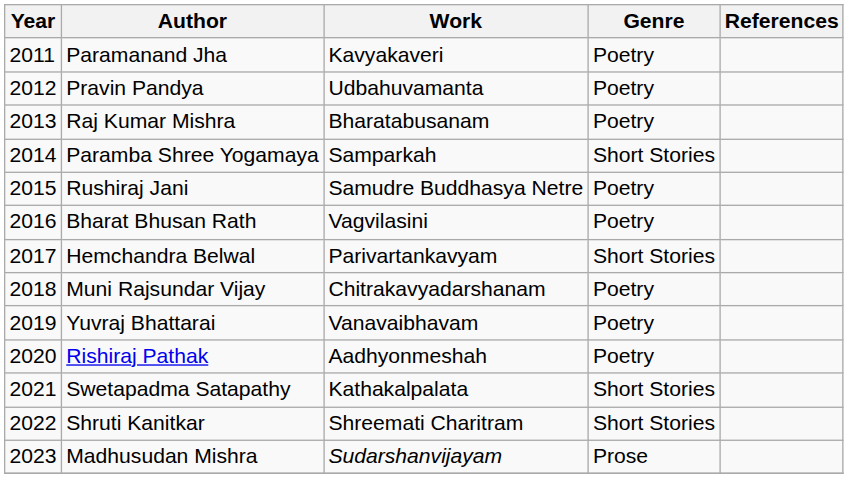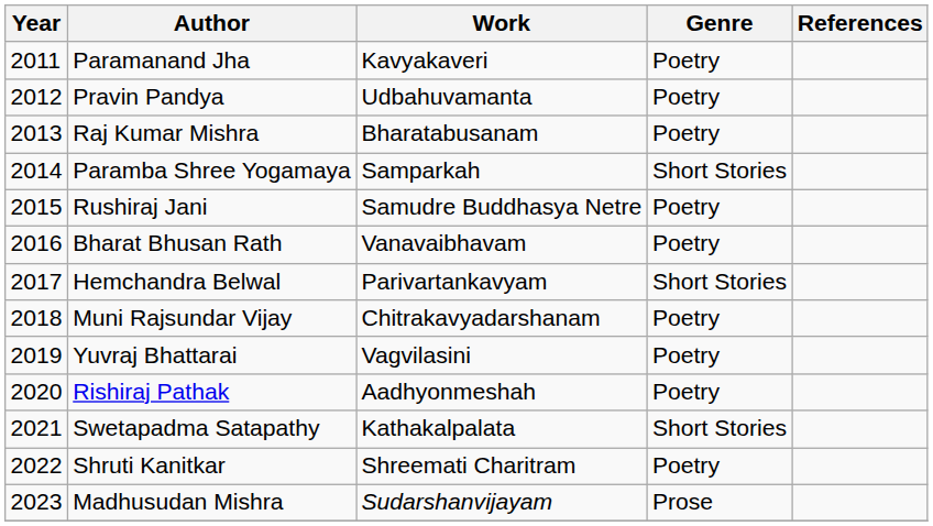 <table class="wikitable">
 <tr>
 <th>Year</th>
 <th>Author</th>
 <th>Work</th>
 <th>Genre</th>
 <th class="unsortable">References</th>
 </tr>
 <tr>
 <td>2011</td>
 <td>Paramanand Jha</td>
 <td>Kavyakaveri</td>
 <td>Poetry</td>
 <td></td>
 </tr>
 <tr>
 <td>2012</td>
 <td>Pravin Pandya</td>
 <td>Udbahuvamanta</td>
 <td>Poetry</td>
 <td></td>
 </tr>
 <tr>
 <td>2013</td>
 <td>Raj Kumar Mishra</td>
 <td>Bharatabusanam</td>
 <td>Poetry</td>
 <td></td>
 </tr>
 <tr>
 <td>2014</td>
 <td>Paramba Shree Yogamaya</td>
 <td>Samparkah</td>
 <td>Short Stories</td>
 <td></td>
 </tr>
 <tr>
 <td>2015</td>
 <td>Rushiraj Jani</td>
 <td>Samudre Buddhasya Netre</td>
 <td>Poetry</td>
 <td></td>
 </tr>
 <tr>
 <td>2016</td>
 <td>Bharat Bhusan Rath</td>
-<td>Vagvilasini</td>
+<td>Vanavaibhavam</td>
 <td>Poetry</td>
 <td></td>
 </tr>
 <tr>
 <td>2017</td>
 <td>Hemchandra Belwal</td>
 <td>Parivartankavyam</td>
 <td>Short Stories</td>
 <td></td>
 </tr>
 <tr>
 <td>2018</td>
 <td>Muni Rajsundar Vijay</td>
 <td>Chitrakavyadarshanam</td>
 <td>Poetry</td>
 <td></td>
 </tr>
 <tr>
 <td>2019</td>
 <td>Yuvraj Bhattarai</td>
-<td>Vanavaibhavam</td>
+<td>Vagvilasini</td>
 <td>Poetry</td>
 <td></td>
 </tr>
 <tr>
 <td>2020</td>
 <td><a href='#'>Rishiraj Pathak</a></td>
 <td>Aadhyonmeshah</td>
 <td>Poetry</td>
 <td></td>
 </tr>
 <tr>
 <td>2021</td>
 <td>Swetapadma Satapathy</td>
 <td>Kathakalpalata</td>
 <td>Short Stories</td>
 <td></td>
 </tr>
 <tr>
 <td>2022</td>
 <td>Shruti Kanitkar</td>
 <td>Shreemati Charitram</td>
-<td>Short Stories</td>
+<td>Poetry</td>
 <td></td>
 </tr>
 <tr>
 <td>2023</td>
 <td>Madhusudan Mishra</td>
 <td><em>Sudarshanvijayam</em></td>
 <td>Prose</td>
 <td></td>
 </tr>
 <tr>
 </tr>
 </table>
